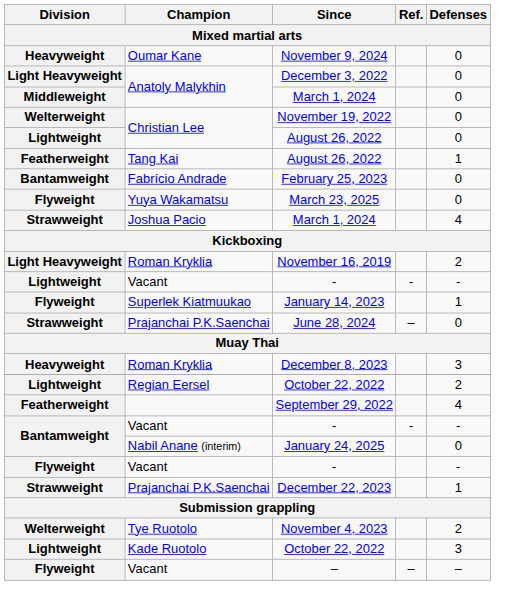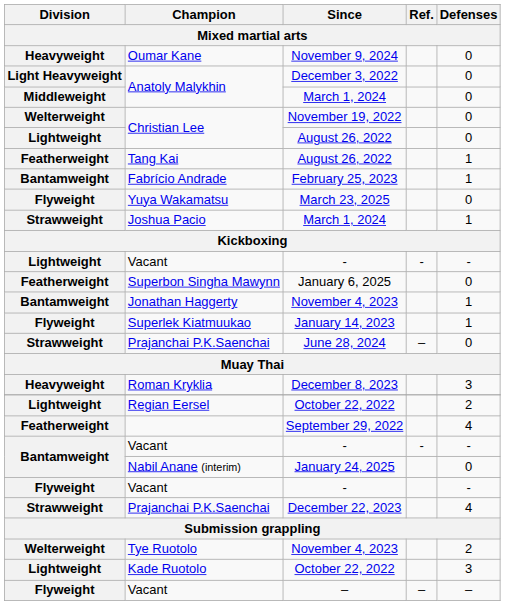 <table class="wikitable">
 <tr>
 <th>Division</th>
 <th>Champion</th>
 <th>Since</th>
 <th>Ref.</th>
 <th>Defenses</th>
 </tr>
 <tr>
 <th colspan="5" align=center>Mixed martial arts</th>
 </tr>
 <tr>
 <th align=left>Heavyweight<br></th>
 <td> <a href='#'>Oumar Kane</a></td>
 <td align=center><a href='#'>November 9, 2024</a></td>
 <td align=center></td>
 <td align=center>0</td>
 </tr>
 <tr>
 <th align=left>Light Heavyweight<br></th>
 <td rowspan=2> <a href='#'>Anatoly Malykhin</a></td>
 <td align=center><a href='#'>December 3, 2022</a></td>
 <td align=center></td>
 <td align=center>0</td>
 </tr>
 <tr>
 <th align=left>Middleweight<br></th>
 <td align=center><a href='#'>March 1, 2024</a></td>
 <td align=center></td>
 <td align=center>0</td>
 </tr>
 <tr>
 <th align=left>Welterweight<br></th>
 <td rowspan=2> <a href='#'>Christian Lee</a></td>
 <td align=center><a href='#'>November 19, 2022</a></td>
 <td align=center></td>
 <td align=center>0</td>
 </tr>
 <tr>
 <th align=left>Lightweight<br></th>
 <td align=center><a href='#'>August 26, 2022</a></td>
 <td align=center></td>
 <td align=center>0</td>
 </tr>
 <tr>
 <th align=left rowspan=1>Featherweight<br></th>
 <td> <a href='#'>Tang Kai</a></td>
 <td align=center><a href='#'>August 26, 2022</a></td>
 <td align=center></td>
 <td align=center>1</td>
 </tr>
 <tr>
 <th align=left>Bantamweight<br></th>
 <td> <a href='#'>Fabrício Andrade</a></td>
 <td align=center><a href='#'>February 25, 2023</a></td>
 <td align=center></td>
-<td align=center>0</td>
+<td align=center>1</td>
 </tr>
 <tr>
 <th align=left>Flyweight<br></th>
 <td> <a href='#'>Yuya Wakamatsu</a></td>
 <td align=center><a href='#'>March 23, 2025</a></td>
 <td align=center></td>
 <td align=center>0</td>
 </tr>
 <tr>
 <th align="left">Strawweight<br></th>
 <td> <a href='#'>Joshua Pacio</a></td>
 <td align=center><a href='#'>March 1, 2024</a></td>
 <td align=center></td>
-<td align=center>4</td>
+<td align=center>1</td>
 </tr>
 <tr>
 <th colspan="5" align="center">Kickboxing</th>
-</tr>
-<tr>
-<th align=left>Light Heavyweight<br></th>
-<td> <a href='#'>Roman Kryklia</a></td>
-<td align=center><a href='#'>November 16, 2019</a></td>
-<td align=center></td>
-<td align=center>2</td>
 </tr>
 <tr>
 <th align=left>Lightweight<br></th>
 <td>Vacant</td>
 <td align=center>-</td>
 <td align=center>-</td>
 <td align=center>-</td>
+</tr>
+<tr>
+<th align=left>Featherweight<br></th>
+<td> <a href='#'>Superbon Singha Mawynn</a></td>
+<td align=center>January 6, 2025</td>
+<td align=center></td>
+<td align=center>0</td>
+</tr>
+<tr>
+<th align=left>Bantamweight<br></th>
+<td> <a href='#'>Jonathan Haggerty</a></td>
+<td align=center><a href='#'>November 4, 2023</a></td>
+<td align=center></td>
+<td align=center>1</td>
 </tr>
 <tr>
 <th align=left>Flyweight<br></th>
 <td> <a href='#'>Superlek Kiatmuukao</a></td>
 <td align=center><a href='#'>January 14, 2023</a></td>
 <td align=center></td>
 <td align=center>1</td>
 </tr>
 <tr>
 <th align=left>Strawweight<br></th>
 <td> <a href='#'>Prajanchai P.K.Saenchai</a></td>
 <td align=center><a href='#'>June 28, 2024</a></td>
 <td align=center>–</td>
 <td align=center>0</td>
 </tr>
 <tr>
 <th colspan="5" align=left>Muay Thai</th>
 </tr>
 <tr>
 <th align=left>Heavyweight<br></th>
 <td> <a href='#'>Roman Kryklia</a></td>
 <td align=center><a href='#'>December 8, 2023</a></td>
 <td align=center></td>
 <td align=center>3</td>
 </tr>
 <tr>
 </tr>
 <tr>
 <th align=left>Lightweight<br></th>
 <td> <a href='#'>Regian Eersel</a></td>
 <td align=center><a href='#'>October 22, 2022</a></td>
 <td align=center></td>
 <td align=center>2</td>
 </tr>
 <tr>
 <th align=left>Featherweight<br></th>
 <td></td>
 <td align=center><a href='#'>September 29, 2022</a></td>
 <td align=center></td>
 <td align=center>4</td>
 </tr>
 <tr>
 <th align=left rowspan=2>Bantamweight<br></th>
 <td>Vacant</td>
 <td align=center>-</td>
 <td align=center>-</td>
 <td align=center>-</td>
 </tr>
 <tr>
 <td> <a href='#'>Nabil Anane</a> <small>(interim)</small></td>
 <td align=center><a href='#'>January 24, 2025</a></td>
 <td></td>
 <td align=center>0</td>
 </tr>
 <tr>
 <th align=left>Flyweight<br></th>
 <td>Vacant</td>
 <td align=center>-</td>
 <td align=center></td>
 <td align=center>-</td>
 </tr>
 <tr>
 <th align=left>Strawweight<br></th>
 <td> <a href='#'>Prajanchai P.K.Saenchai</a></td>
 <td align=center><a href='#'>December 22, 2023</a></td>
 <td align=center></td>
-<td align=center>1</td>
+<td align=center>4</td>
 </tr>
 <tr>
 <th colspan="5" align=left>Submission grappling</th>
 </tr>
 <tr>
 <th align=left>Welterweight<br></th>
 <td> <a href='#'>Tye Ruotolo</a></td>
 <td align=center><a href='#'>November 4, 2023</a></td>
 <td align=center></td>
 <td align=center>2</td>
 </tr>
 <tr>
 <th align=left>Lightweight<br></th>
 <td> <a href='#'>Kade Ruotolo</a></td>
 <td align=center><a href='#'>October 22, 2022</a></td>
 <td align=center></td>
 <td align=center>3</td>
 </tr>
 <tr>
 <th align=left>Flyweight<br></th>
 <td> Vacant</td>
 <td align=center>–</td>
 <td align=center>–</td>
 <td align=center>–</td>
 </tr>
 </table>
